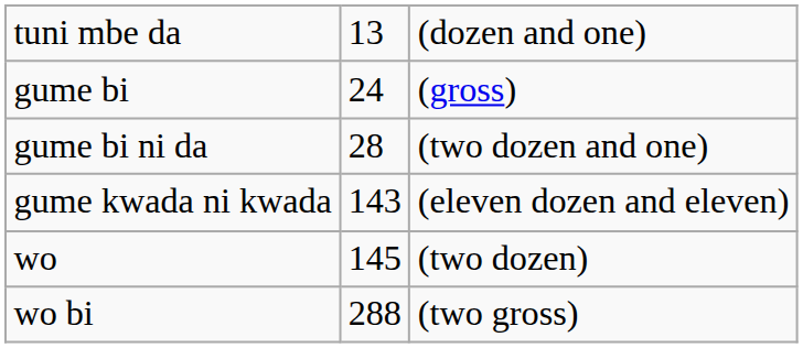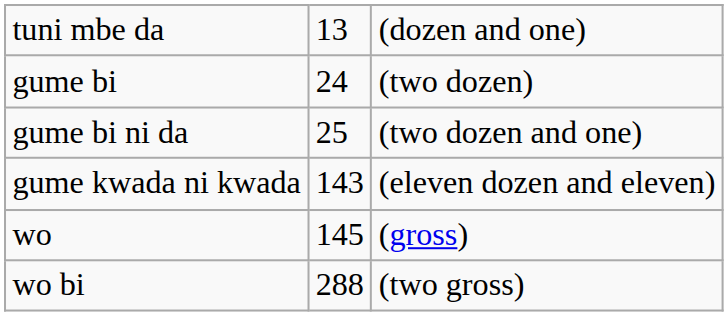 <table class="wikitable">
 <tr>
 <td>tuni mbe da</td>
 <td>13</td>
 <td>(dozen and one)</td>
 </tr>
 <tr>
 <td>gume bi</td>
 <td>24</td>
-<td>(<a href='#'>gross</a>)</td>
+<td>(two dozen)</td>
 </tr>
 <tr>
 <td>gume bi ni da</td>
-<td>28</td>
+<td>25</td>
 <td>(two dozen and one)</td>
 </tr>
 <tr>
 <td>gume kwada ni kwada</td>
 <td>143</td>
 <td>(eleven dozen and eleven)</td>
 </tr>
 <tr>
 <td>wo</td>
 <td>145</td>
-<td>(two dozen)</td>
+<td>(<a href='#'>gross</a>)</td>
 </tr>
 <tr>
 <td>wo bi</td>
 <td>288</td>
 <td>(two gross)</td>
 </tr>
 </table>
